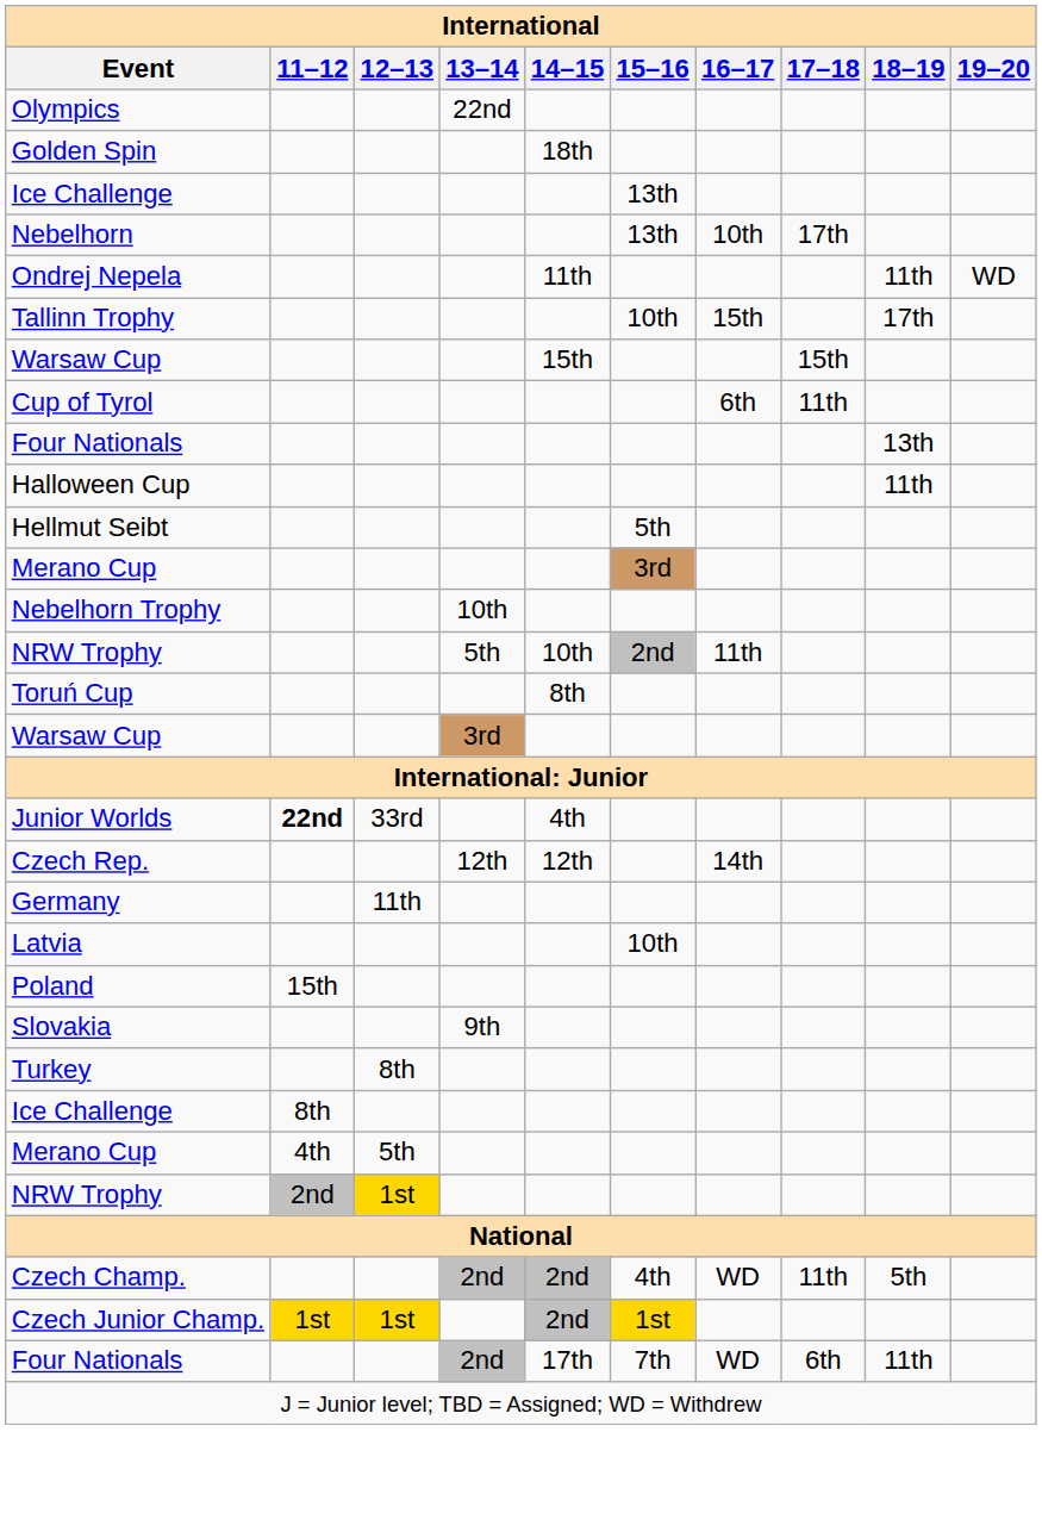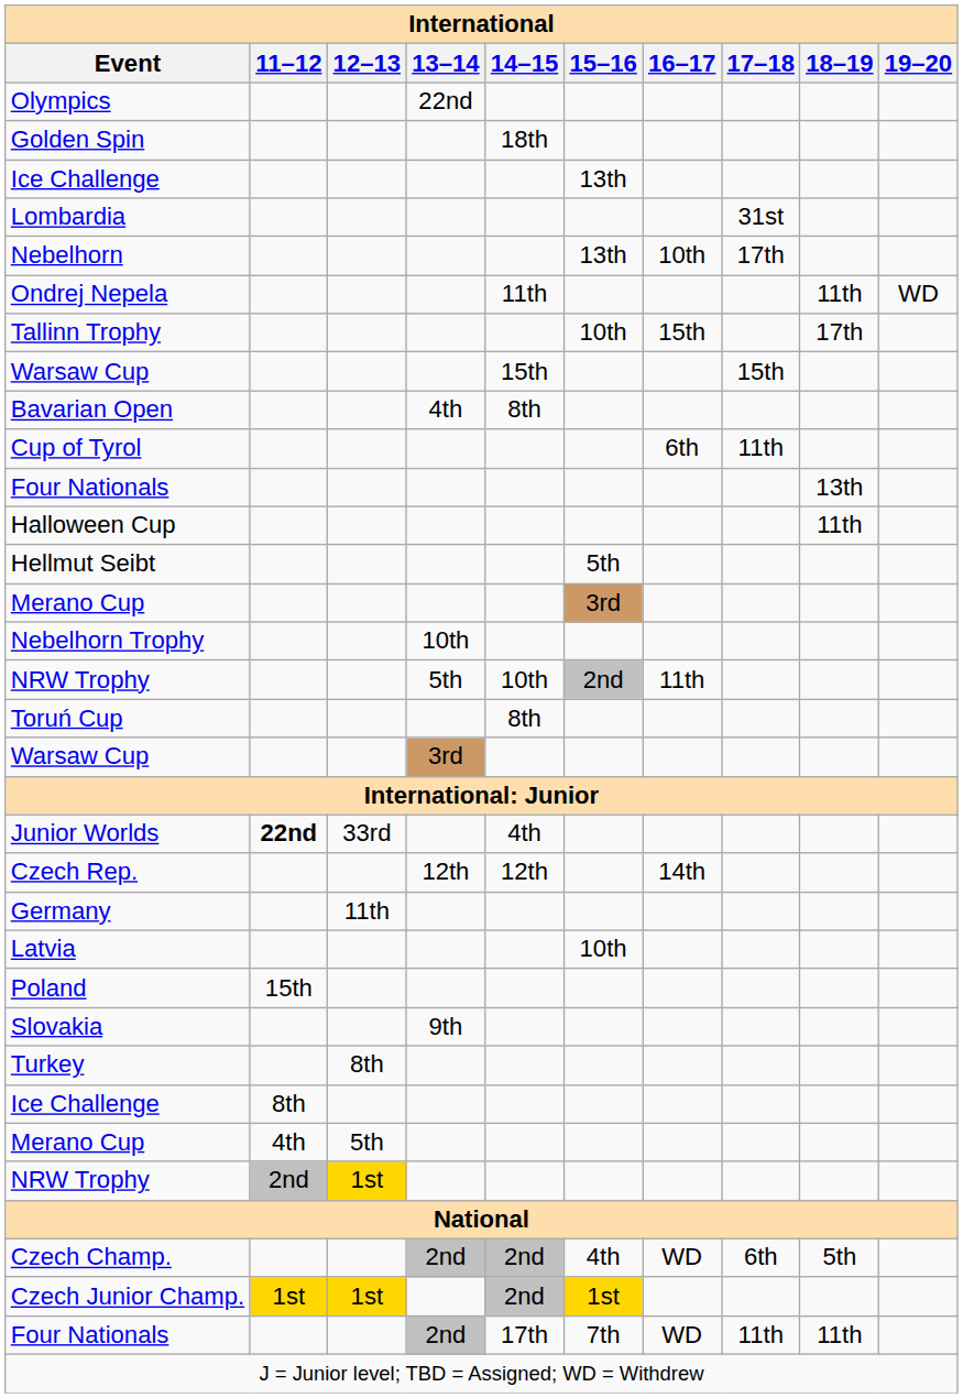 <table class="wikitable" style="text-align:center">
 <tr>
 <th style="background-color: #ffdead; " colspan=10 align=center>International</th>
 </tr>
 <tr>
 <th>Event</th>
 <th><a href='#'>11–12</a></th>
 <th><a href='#'>12–13</a></th>
 <th><a href='#'>13–14</a></th>
 <th><a href='#'>14–15</a></th>
 <th><a href='#'>15–16</a></th>
 <th><a href='#'>16–17</a></th>
 <th><a href='#'>17–18</a></th>
 <th><a href='#'>18–19</a></th>
 <th><a href='#'>19–20</a></th>
 </tr>
 <tr>
 <td align=left><a href='#'>Olympics</a></td>
 <td></td>
 <td></td>
 <td>22nd</td>
 <td></td>
 <td></td>
 <td></td>
 <td></td>
 <td></td>
 <td></td>
 </tr>
 <tr>
 <td align=left> <a href='#'>Golden Spin</a></td>
 <td></td>
 <td></td>
 <td></td>
 <td>18th</td>
 <td></td>
 <td></td>
 <td></td>
 <td></td>
 <td></td>
 </tr>
 <tr>
 <td align=left> <a href='#'>Ice Challenge</a></td>
 <td></td>
 <td></td>
 <td></td>
 <td></td>
 <td>13th</td>
 <td></td>
 <td></td>
 <td></td>
 <td></td>
 </tr>
 <tr>
+<td align=left> <a href='#'>Lombardia</a></td>
+<td></td>
+<td></td>
+<td></td>
+<td></td>
+<td></td>
+<td></td>
+<td>31st</td>
+<td></td>
+<td></td>
+</tr>
+<tr>
 <td align=left> <a href='#'>Nebelhorn</a></td>
 <td></td>
 <td></td>
 <td></td>
 <td></td>
 <td>13th</td>
 <td>10th</td>
 <td>17th</td>
 <td></td>
 <td></td>
 </tr>
 <tr>
 <td align=left> <a href='#'>Ondrej Nepela</a></td>
 <td></td>
 <td></td>
 <td></td>
 <td>11th</td>
 <td></td>
 <td></td>
 <td></td>
 <td>11th</td>
 <td>WD</td>
 </tr>
 <tr>
 <td align=left> <a href='#'>Tallinn Trophy</a></td>
 <td></td>
 <td></td>
 <td></td>
 <td></td>
 <td>10th</td>
 <td>15th</td>
 <td></td>
 <td>17th</td>
 <td></td>
 </tr>
 <tr>
 <td align=left> <a href='#'>Warsaw Cup</a></td>
 <td></td>
 <td></td>
 <td></td>
 <td>15th</td>
 <td></td>
 <td></td>
 <td>15th</td>
+<td></td>
+<td></td>
+</tr>
+<tr>
+<td align=left><a href='#'>Bavarian Open</a></td>
+<td></td>
+<td></td>
+<td>4th</td>
+<td>8th</td>
+<td></td>
+<td></td>
+<td></td>
 <td></td>
 <td></td>
 </tr>
 <tr>
 <td align=left><a href='#'>Cup of Tyrol</a></td>
 <td></td>
 <td></td>
 <td></td>
 <td></td>
 <td></td>
 <td>6th</td>
 <td>11th</td>
 <td></td>
 <td></td>
 </tr>
 <tr>
 <td align=left><a href='#'>Four Nationals</a></td>
 <td></td>
 <td></td>
 <td></td>
 <td></td>
 <td></td>
 <td></td>
 <td></td>
 <td>13th</td>
 <td></td>
 </tr>
 <tr>
 <td align=left>Halloween Cup</td>
 <td></td>
 <td></td>
 <td></td>
 <td></td>
 <td></td>
 <td></td>
 <td></td>
 <td>11th</td>
 <td></td>
 </tr>
 <tr>
 <td align=left>Hellmut Seibt</td>
 <td></td>
 <td></td>
 <td></td>
 <td></td>
 <td>5th</td>
 <td></td>
 <td></td>
 <td></td>
 <td></td>
 </tr>
 <tr>
 <td align=left><a href='#'>Merano Cup</a></td>
 <td></td>
 <td></td>
 <td></td>
 <td></td>
 <td bgcolor=cc9966>3rd</td>
 <td></td>
 <td></td>
 <td></td>
 <td></td>
 </tr>
 <tr>
 <td align=left><a href='#'>Nebelhorn Trophy</a></td>
 <td></td>
 <td></td>
 <td>10th</td>
 <td></td>
 <td></td>
 <td></td>
 <td></td>
 <td></td>
 <td></td>
 </tr>
 <tr>
 <td align=left><a href='#'>NRW Trophy</a></td>
 <td></td>
 <td></td>
 <td>5th</td>
 <td>10th</td>
 <td bgcolor=silver>2nd</td>
 <td>11th</td>
 <td></td>
 <td></td>
 <td></td>
 </tr>
 <tr>
 <td align=left><a href='#'>Toruń Cup</a></td>
 <td></td>
 <td></td>
 <td></td>
 <td>8th</td>
 <td></td>
 <td></td>
 <td></td>
 <td></td>
 <td></td>
 </tr>
 <tr>
 <td align=left><a href='#'>Warsaw Cup</a></td>
 <td></td>
 <td></td>
 <td bgcolor=cc9966>3rd</td>
 <td></td>
 <td></td>
 <td></td>
 <td></td>
 <td></td>
 <td></td>
 </tr>
 <tr>
 <th style="background-color: #ffdead; " colspan=10 align=center>International: Junior</th>
 </tr>
 <tr>
 <td align=left><a href='#'>Junior Worlds</a></td>
 <td><strong>22nd</strong></td>
 <td>33rd</td>
 <td></td>
 <td>4th</td>
 <td></td>
 <td></td>
 <td></td>
 <td></td>
 <td></td>
 </tr>
 <tr>
 <td align=left> <a href='#'>Czech Rep.</a></td>
 <td></td>
 <td></td>
 <td>12th</td>
 <td>12th</td>
 <td></td>
 <td>14th</td>
 <td></td>
 <td></td>
 <td></td>
 </tr>
 <tr>
 <td align=left> <a href='#'>Germany</a></td>
 <td></td>
 <td>11th</td>
 <td></td>
 <td></td>
 <td></td>
 <td></td>
 <td></td>
 <td></td>
 <td></td>
 </tr>
 <tr>
 <td align=left> <a href='#'>Latvia</a></td>
 <td></td>
 <td></td>
 <td></td>
 <td></td>
 <td>10th</td>
 <td></td>
 <td></td>
 <td></td>
 <td></td>
 </tr>
 <tr>
 <td align=left> <a href='#'>Poland</a></td>
 <td>15th</td>
 <td></td>
 <td></td>
 <td></td>
 <td></td>
 <td></td>
 <td></td>
 <td></td>
 <td></td>
 </tr>
 <tr>
 <td align=left> <a href='#'>Slovakia</a></td>
 <td></td>
 <td></td>
 <td>9th</td>
 <td></td>
 <td></td>
 <td></td>
 <td></td>
 <td></td>
 <td></td>
 </tr>
 <tr>
 <td align=left> <a href='#'>Turkey</a></td>
 <td></td>
 <td>8th</td>
 <td></td>
 <td></td>
 <td></td>
 <td></td>
 <td></td>
 <td></td>
 <td></td>
 </tr>
 <tr>
 <td align=left><a href='#'>Ice Challenge</a></td>
 <td>8th</td>
 <td></td>
 <td></td>
 <td></td>
 <td></td>
 <td></td>
 <td></td>
 <td></td>
 <td></td>
 </tr>
 <tr>
 <td align=left><a href='#'>Merano Cup</a></td>
 <td>4th</td>
 <td>5th</td>
 <td></td>
 <td></td>
 <td></td>
 <td></td>
 <td></td>
 <td></td>
 <td></td>
 </tr>
 <tr>
 <td align=left><a href='#'>NRW Trophy</a></td>
 <td bgcolor=silver>2nd</td>
 <td bgcolor=gold>1st</td>
 <td></td>
 <td></td>
 <td></td>
 <td></td>
 <td></td>
 <td></td>
 <td></td>
 </tr>
 <tr>
 <th style="background-color: #ffdead; " colspan=10 align=center>National</th>
 </tr>
 <tr>
 <td align=left><a href='#'>Czech Champ.</a></td>
 <td></td>
 <td></td>
 <td bgcolor=silver>2nd</td>
 <td bgcolor=silver>2nd</td>
 <td>4th</td>
 <td>WD</td>
-<td>11th</td>
+<td>6th</td>
 <td>5th</td>
 <td></td>
 </tr>
 <tr>
 <td align=left><a href='#'>Czech Junior Champ.</a></td>
 <td bgcolor=gold>1st</td>
 <td bgcolor=gold>1st</td>
 <td></td>
 <td bgcolor=silver>2nd</td>
 <td bgcolor=gold>1st</td>
 <td></td>
 <td></td>
 <td></td>
 <td></td>
 </tr>
 <tr>
 <td align=left><a href='#'>Four Nationals</a></td>
 <td></td>
 <td></td>
 <td bgcolor=silver>2nd</td>
 <td>17th</td>
 <td>7th</td>
 <td>WD</td>
-<td>6th</td>
+<td>11th</td>
 <td>11th</td>
 <td></td>
 </tr>
 <tr>
 <td colspan=10 align=center><small> J = Junior level; TBD = Assigned; WD = Withdrew </small></td>
 </tr>
 </table>
